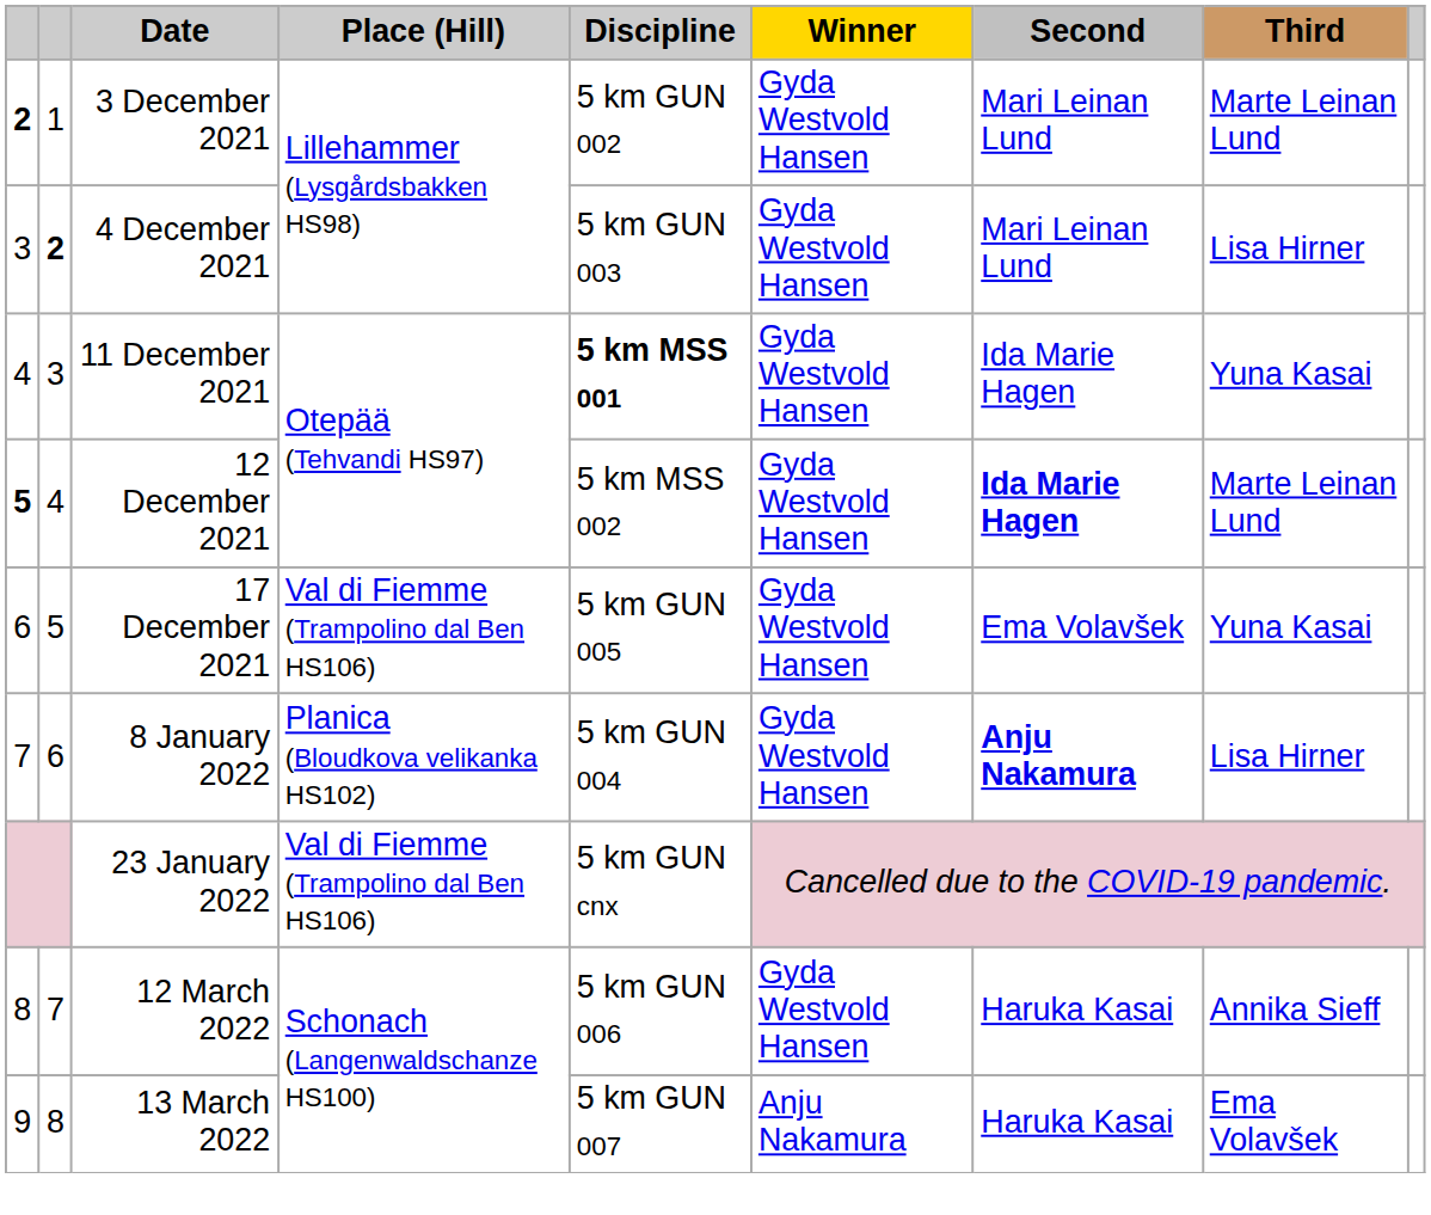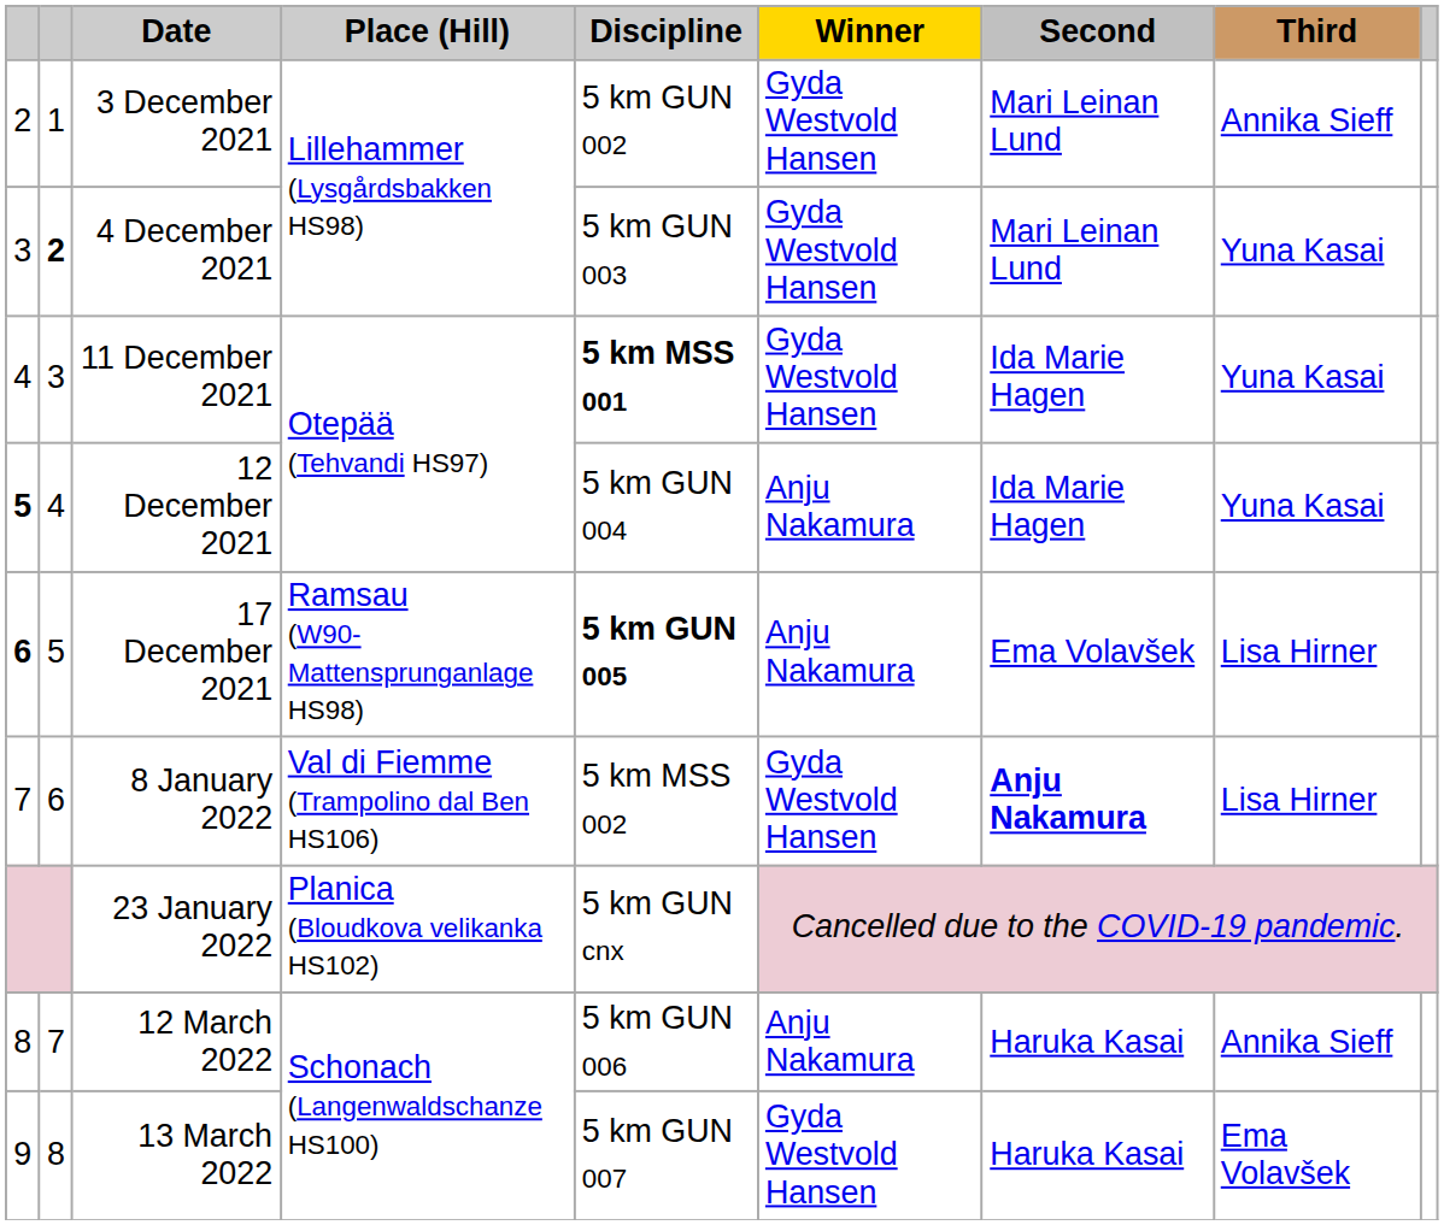 <table class="wikitable plainrowheaders" style="background:#fff; font-size:86%; line-height:16px; border:grey solid 1px; border-collapse:collapse;">
 <tr>
 <th scope="col" style="background:#ccc; width=5 px;"></th>
 <th scope="col" style="background:#ccc; width=5 px;"></th>
 <th scope="col" style="background:#ccc; width:190px;">Date</th>
 <th scope="col" style="background:#ccc; width:180px;">Place (Hill)</th>
 <th scope="col" style="background:#ccc; width:110px;">Discipline</th>
 <th scope="col" style="background:gold; width:240px;">Winner</th>
 <th scope="col" style="background:silver; width:240px;">Second</th>
 <th scope="col" style="background:#c96; width:240px;">Third</th>
 <th scope="col" style="background:#ccc; width:5px;"></th>
 </tr>
 <tr>
-<td align="center"><strong>2</strong></td>
+<td align="center">2</td>
 <td align="center">1</td>
 <td align="right">3 December 2021</td>
 <td rowspan=2> <a href='#'>Lillehammer</a><br><small>(<a href='#'>Lysgårdsbakken</a> HS98)</small></td>
 <td>5 km GUN <sub>002</sub></td>
 <td> <a href='#'>Gyda Westvold Hansen</a></td>
 <td> <a href='#'>Mari Leinan Lund</a></td>
-<td> <a href='#'>Marte Leinan Lund</a></td>
+<td> <a href='#'>Annika Sieff</a></td>
 <td></td>
 </tr>
 <tr>
 <td align="center">3</td>
 <td align="center"><strong>2</strong></td>
 <td align="right">4 December 2021</td>
 <td>5 km GUN <sub>003</sub></td>
 <td> <a href='#'>Gyda Westvold Hansen</a></td>
 <td> <a href='#'>Mari Leinan Lund</a></td>
-<td> <a href='#'>Lisa Hirner</a></td>
+<td> <a href='#'>Yuna Kasai</a></td>
 <td></td>
 </tr>
 <tr>
 <td align="center">4</td>
 <td align="center">3</td>
 <td align="right">11 December 2021</td>
 <td rowspan="2"> <a href='#'>Otepää</a><br><small>(<a href='#'>Tehvandi</a> HS97)</small></td>
 <td><strong>5 km MSS <sub>001</sub></strong></td>
 <td> <a href='#'>Gyda Westvold Hansen</a></td>
 <td> <a href='#'>Ida Marie Hagen</a></td>
 <td> <a href='#'>Yuna Kasai</a></td>
 <td></td>
 </tr>
 <tr>
 <td align="center"><strong>5</strong></td>
 <td align="center">4</td>
 <td align="right">12 December 2021</td>
-<td>5 km MSS <sub>002</sub></td>
-<td> <a href='#'>Gyda Westvold Hansen</a></td>
-<td><strong> <a href='#'>Ida Marie Hagen</a></strong></td>
-<td> <a href='#'>Marte Leinan Lund</a></td>
+<td>5 km GUN <sub>004</sub></td>
+<td> <a href='#'>Anju Nakamura</a></td>
+<td> <a href='#'>Ida Marie Hagen</a></td>
+<td> <a href='#'>Yuna Kasai</a></td>
 <td></td>
 </tr>
 <tr>
-<td align="center">6</td>
+<td align="center"><strong>6</strong></td>
 <td align="center">5</td>
 <td align="right">17 December 2021</td>
-<td> <a href='#'>Val di Fiemme</a><br><small>(<a href='#'>Trampolino dal Ben</a> HS106)</small></td>
-<td>5 km GUN <sub>005</sub></td>
-<td> <a href='#'>Gyda Westvold Hansen</a></td>
+<td> <a href='#'>Ramsau</a><br><small>(<a href='#'>W90-Mattensprunganlage</a> HS98)</small></td>
+<td><strong>5 km GUN <sub>005</sub></strong></td>
+<td> <a href='#'>Anju Nakamura</a></td>
 <td> <a href='#'>Ema Volavšek</a></td>
-<td> <a href='#'>Yuna Kasai</a></td>
+<td> <a href='#'>Lisa Hirner</a></td>
 <td></td>
 </tr>
 <tr>
 <td align="center">7</td>
 <td align="center">6</td>
 <td align="right">8 January 2022</td>
-<td> <a href='#'>Planica</a><br><small>(<a href='#'>Bloudkova velikanka</a> HS102)</small></td>
-<td>5 km GUN <sub>004</sub></td>
+<td> <a href='#'>Val di Fiemme</a><br><small>(<a href='#'>Trampolino dal Ben</a> HS106)</small></td>
+<td>5 km MSS <sub>002</sub></td>
 <td> <a href='#'>Gyda Westvold Hansen</a></td>
 <td><strong> <a href='#'>Anju Nakamura</a></strong></td>
 <td> <a href='#'>Lisa Hirner</a></td>
 <td></td>
 </tr>
 <tr>
 <td colspan=2 align=center bgcolor="EDCCD5"></td>
 <td align="right">23 January 2022</td>
-<td> <a href='#'>Val di Fiemme</a><br><small>(<a href='#'>Trampolino dal Ben</a> HS106)</small></td>
+<td> <a href='#'>Planica</a><br><small>(<a href='#'>Bloudkova velikanka</a> HS102)</small></td>
 <td>5 km GUN <sub>cnx</sub></td>
 <td colspan=4 align=center bgcolor="EDCCD5"><em>Cancelled due to the <a href='#'>COVID-19 pandemic</a>.</em></td>
 </tr>
 <tr>
 <td align="center">8</td>
 <td align="center">7</td>
 <td align="right">12 March 2022</td>
 <td rowspan=2> <a href='#'>Schonach</a><br><small>(<a href='#'>Langenwaldschanze</a> HS100)</small></td>
 <td>5 km GUN <sub>006</sub></td>
-<td> <a href='#'>Gyda Westvold Hansen</a></td>
+<td> <a href='#'>Anju Nakamura</a></td>
 <td> <a href='#'>Haruka Kasai</a></td>
 <td> <a href='#'>Annika Sieff</a></td>
 <td></td>
 </tr>
 <tr>
 <td align="center">9</td>
 <td align="center">8</td>
 <td align="right">13 March 2022</td>
 <td>5 km GUN <sub>007</sub></td>
-<td> <a href='#'>Anju Nakamura</a></td>
+<td> <a href='#'>Gyda Westvold Hansen</a></td>
 <td> <a href='#'>Haruka Kasai</a></td>
 <td> <a href='#'>Ema Volavšek</a></td>
 <td></td>
 </tr>
 </table>
